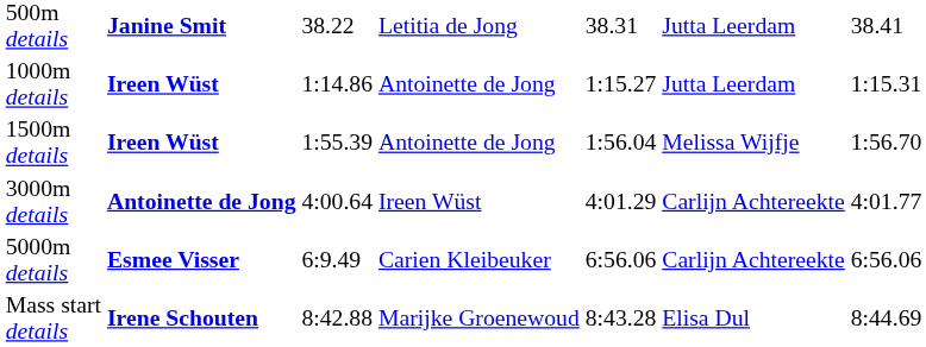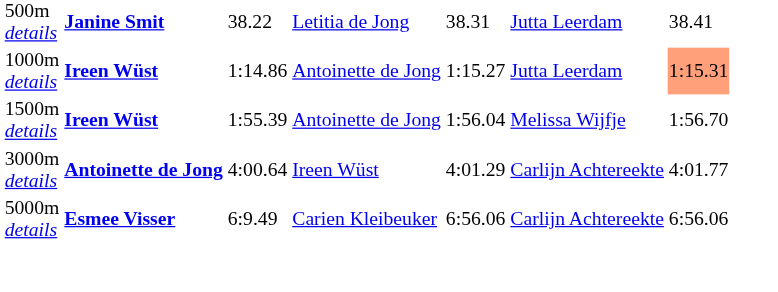 <table>
 <tr>
 <td>500m <br> <a href='#'><em>details</em></a></td>
 <td><strong><a href='#'>Janine Smit</a></strong><br></td>
 <td>38.22</td>
 <td><a href='#'>Letitia de Jong</a></td>
 <td>38.31</td>
 <td><a href='#'>Jutta Leerdam</a></td>
 <td>38.41</td>
 </tr>
 <tr>
 <td>1000m <br> <a href='#'><em>details</em></a></td>
 <td><strong><a href='#'>Ireen Wüst</a></strong></td>
 <td>1:14.86</td>
 <td><a href='#'>Antoinette de Jong</a></td>
 <td>1:15.27</td>
 <td><a href='#'>Jutta Leerdam</a></td>
-<td>1:15.31</td>
+<td style="background: lightsalmon;">1:15.31</td>
 </tr>
 <tr>
 <td>1500m <br> <a href='#'><em>details</em></a></td>
 <td><strong><a href='#'>Ireen Wüst</a></strong></td>
 <td>1:55.39</td>
 <td><a href='#'>Antoinette de Jong</a></td>
 <td>1:56.04</td>
 <td><a href='#'>Melissa Wijfje</a></td>
 <td>1:56.70</td>
 </tr>
 <tr>
 <td>3000m <br> <a href='#'><em>details</em></a></td>
 <td><strong><a href='#'>Antoinette de Jong</a></strong></td>
 <td>4:00.64</td>
 <td><a href='#'>Ireen Wüst</a></td>
 <td>4:01.29</td>
 <td><a href='#'>Carlijn Achtereekte</a></td>
 <td>4:01.77</td>
 </tr>
 <tr>
 <td>5000m <br> <a href='#'><em>details</em></a></td>
 <td><strong><a href='#'>Esmee Visser</a></strong></td>
 <td>6:9.49</td>
 <td><a href='#'>Carien Kleibeuker</a></td>
 <td>6:56.06</td>
 <td><a href='#'>Carlijn Achtereekte</a></td>
 <td>6:56.06</td>
 </tr>
-<tr>
-<td>Mass start <br> <a href='#'><em>details</em></a></td>
-<td><strong><a href='#'>Irene Schouten</a></strong></td>
-<td>8:42.88</td>
-<td><a href='#'>Marijke Groenewoud</a></td>
-<td>8:43.28</td>
-<td><a href='#'>Elisa Dul</a></td>
-<td>8:44.69</td>
-</tr>
 </table>
